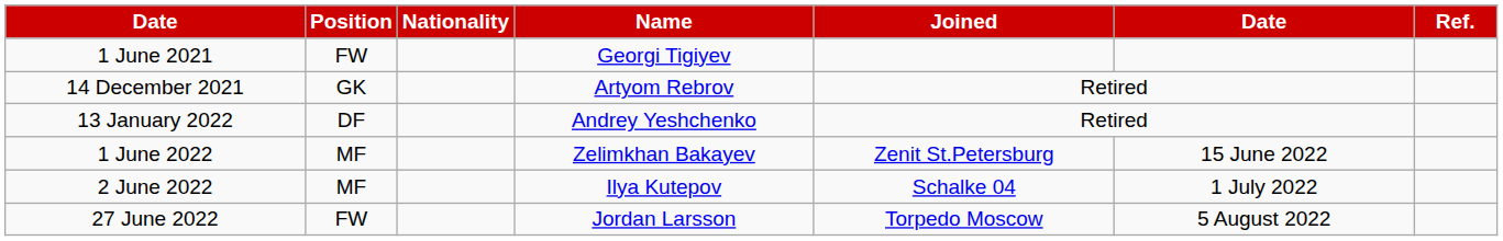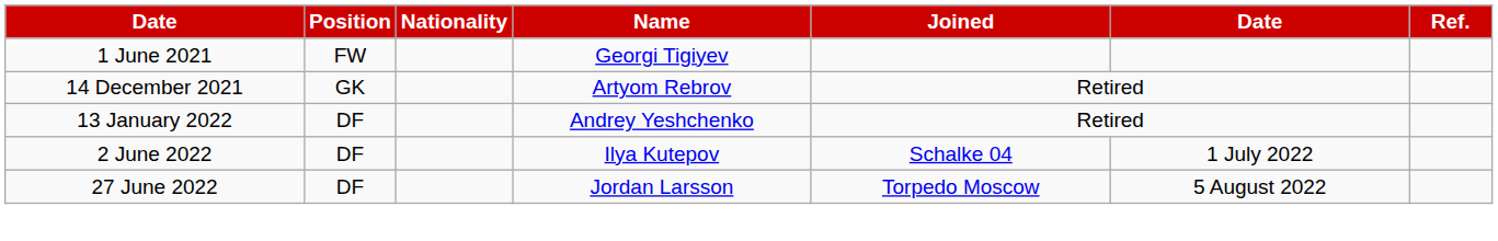 <table class="wikitable"  style="text-align:center; font-size:90%; ">
 <tr>
 <th style="background:#CD0000; color:white; width:200px;">Date</th>
 <th style="background:#CD0000; color:white; width:50px;">Position</th>
 <th style="background:#CD0000; color:white; width:50px;">Nationality</th>
 <th style="background:#CD0000; color:white; width:200px;">Name</th>
 <th style="background:#CD0000; color:white; width:200px;">Joined</th>
 <th style="background:#CD0000; color:white; width:200px;">Date</th>
 <th style="background:#CD0000; color:white; width:50px;">Ref.</th>
 </tr>
 <tr>
 <td>1 June 2021</td>
 <td>FW</td>
 <td></td>
 <td><a href='#'>Georgi Tigiyev</a></td>
 <td></td>
 <td></td>
 <td></td>
 </tr>
 <tr>
 <td>14 December 2021</td>
 <td>GK</td>
 <td></td>
 <td><a href='#'>Artyom Rebrov</a></td>
 <td colspan="2">Retired</td>
 <td></td>
 </tr>
 <tr>
 <td>13 January 2022</td>
 <td>DF</td>
 <td></td>
 <td><a href='#'>Andrey Yeshchenko</a></td>
 <td colspan="2">Retired</td>
 <td></td>
 </tr>
 <tr>
-<td>1 June 2022</td>
-<td>MF</td>
-<td></td>
-<td><a href='#'>Zelimkhan Bakayev</a></td>
-<td><a href='#'>Zenit St.Petersburg</a></td>
-<td>15 June 2022</td>
-<td></td>
-</tr>
-<tr>
 <td>2 June 2022</td>
-<td>MF</td>
+<td>DF</td>
 <td></td>
 <td><a href='#'>Ilya Kutepov</a></td>
 <td><a href='#'>Schalke 04</a></td>
 <td>1 July 2022</td>
 <td></td>
 </tr>
 <tr>
 <td>27 June 2022</td>
-<td>FW</td>
+<td>DF</td>
 <td></td>
 <td><a href='#'>Jordan Larsson</a></td>
 <td><a href='#'>Torpedo Moscow</a></td>
 <td>5 August 2022</td>
 <td></td>
 </tr>
 </table>
